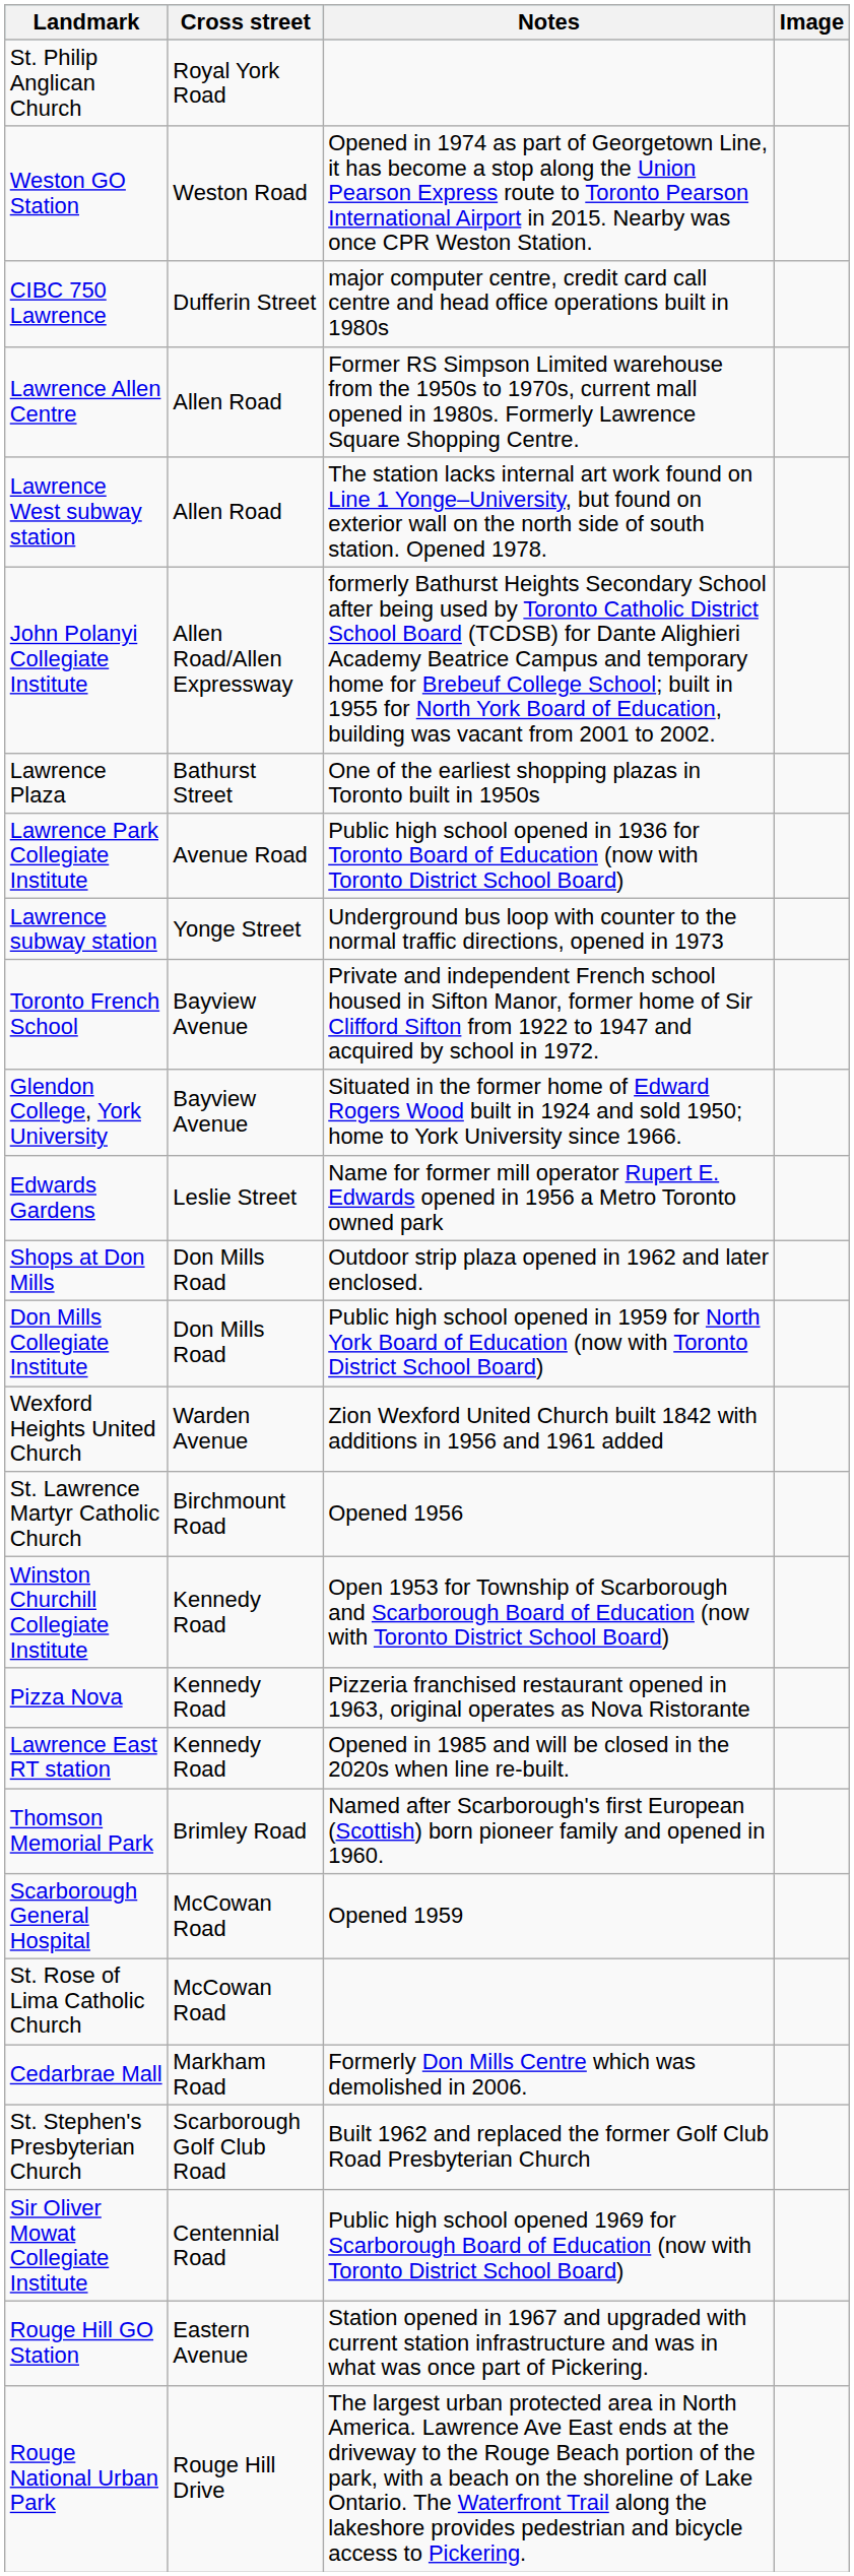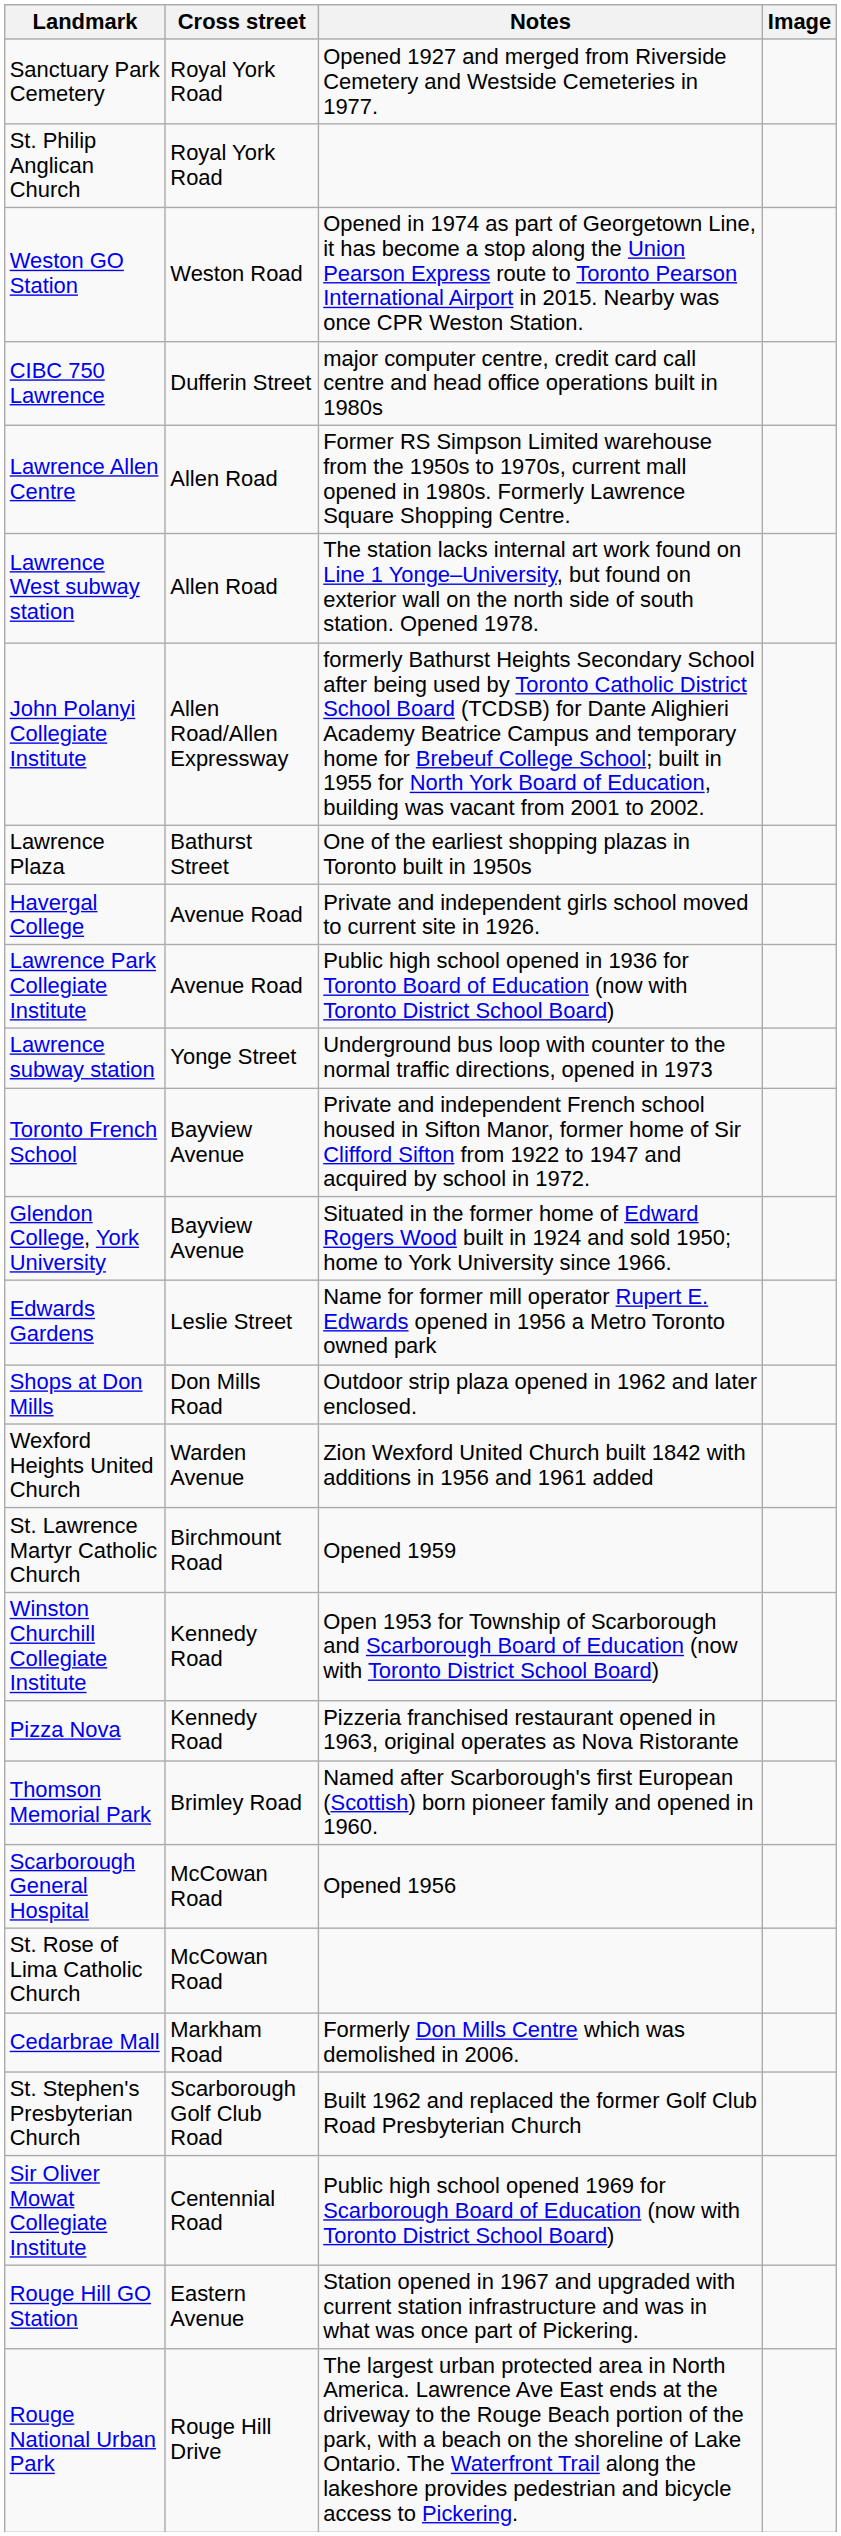 <table class="wikitable sortable">
 <tr style="background:lightblue;">
 <th>Landmark</th>
 <th>Cross street</th>
 <th>Notes</th>
 <th>Image</th>
+</tr>
+<tr>
+<td>Sanctuary Park Cemetery</td>
+<td>Royal York Road</td>
+<td>Opened 1927 and merged from Riverside Cemetery and Westside Cemeteries in 1977.</td>
+<td></td>
 </tr>
 <tr>
 <td>St. Philip Anglican Church</td>
 <td>Royal York Road</td>
 <td></td>
 <td></td>
 </tr>
 <tr>
 <td><a href='#'>Weston GO Station</a></td>
 <td>Weston Road</td>
 <td>Opened in 1974 as part of Georgetown Line, it has become a stop along the <a href='#'>Union Pearson Express</a> route to <a href='#'>Toronto Pearson International Airport</a> in 2015. Nearby was once CPR Weston Station.</td>
 <td></td>
 </tr>
 <tr>
 <td><a href='#'>CIBC 750 Lawrence</a></td>
 <td>Dufferin Street</td>
 <td>major computer centre, credit card call centre and head office operations built in 1980s</td>
 <td></td>
 </tr>
 <tr>
 <td><a href='#'>Lawrence Allen Centre</a></td>
 <td>Allen Road</td>
 <td>Former RS Simpson Limited warehouse from the 1950s to 1970s, current mall opened in 1980s. Formerly Lawrence Square Shopping Centre.</td>
 <td></td>
 </tr>
 <tr>
 <td><a href='#'>Lawrence West subway station</a></td>
 <td>Allen Road</td>
 <td>The station lacks internal art work found on <a href='#'>Line 1 Yonge–University</a>, but found on exterior wall on the north side of south station. Opened 1978.</td>
 <td></td>
 </tr>
 <tr>
 <td><a href='#'>John Polanyi Collegiate Institute</a></td>
 <td>Allen Road/Allen Expressway</td>
 <td>formerly Bathurst Heights Secondary School after being used by <a href='#'>Toronto Catholic District School Board</a> (TCDSB) for Dante Alighieri Academy Beatrice Campus and temporary home for <a href='#'>Brebeuf College School</a>; built in 1955 for <a href='#'>North York Board of Education</a>, building was vacant from 2001 to 2002.</td>
 <td></td>
 </tr>
 <tr>
 <td>Lawrence Plaza</td>
 <td>Bathurst Street</td>
 <td>One of the earliest shopping plazas in Toronto built in 1950s</td>
 <td></td>
 </tr>
 <tr>
+<td><a href='#'>Havergal College</a></td>
+<td>Avenue Road</td>
+<td>Private and independent girls school moved to current site in 1926.</td>
+<td></td>
+</tr>
+<tr>
 <td><a href='#'>Lawrence Park Collegiate Institute</a></td>
 <td>Avenue Road</td>
 <td>Public high school opened in 1936 for <a href='#'>Toronto Board of Education</a> (now with <a href='#'>Toronto District School Board</a>)</td>
 <td></td>
 </tr>
 <tr>
 <td><a href='#'>Lawrence subway station</a></td>
 <td>Yonge Street</td>
 <td>Underground bus loop with counter to the normal traffic directions, opened in 1973</td>
 <td></td>
 </tr>
 <tr>
 <td><a href='#'>Toronto French School</a></td>
 <td>Bayview Avenue</td>
 <td>Private and independent French school housed in Sifton Manor, former home of Sir <a href='#'>Clifford Sifton</a> from 1922 to 1947 and acquired by school in 1972.</td>
 <td></td>
 </tr>
 <tr>
 <td><a href='#'>Glendon College</a>, <a href='#'>York University</a></td>
 <td>Bayview Avenue</td>
 <td>Situated in the former home of <a href='#'>Edward Rogers Wood</a> built in 1924 and sold 1950; home to York University since 1966.</td>
 <td></td>
 </tr>
 <tr>
 <td><a href='#'>Edwards Gardens</a></td>
 <td>Leslie Street</td>
 <td>Name for former mill operator <a href='#'>Rupert E. Edwards</a> opened in 1956 a Metro Toronto owned park</td>
 <td></td>
 </tr>
 <tr>
 <td><a href='#'>Shops at Don Mills</a></td>
 <td>Don Mills Road</td>
 <td>Outdoor strip plaza opened in 1962 and later enclosed.</td>
 <td></td>
 </tr>
 <tr>
-<td><a href='#'>Don Mills Collegiate Institute</a></td>
-<td>Don Mills Road</td>
-<td>Public high school opened in 1959 for <a href='#'>North York Board of Education</a> (now with <a href='#'>Toronto District School Board</a>)</td>
-<td></td>
-</tr>
-<tr>
 <td>Wexford Heights United Church</td>
 <td>Warden Avenue</td>
 <td>Zion Wexford United Church built 1842 with additions in 1956 and 1961 added</td>
 <td></td>
 </tr>
 <tr>
 <td>St. Lawrence Martyr Catholic Church</td>
 <td>Birchmount Road</td>
-<td>Opened 1956</td>
+<td>Opened 1959</td>
 <td></td>
 </tr>
 <tr>
 <td><a href='#'>Winston Churchill Collegiate Institute</a></td>
 <td>Kennedy Road</td>
 <td>Open 1953 for Township of Scarborough and <a href='#'>Scarborough Board of Education</a> (now with <a href='#'>Toronto District School Board</a>)</td>
 <td></td>
 </tr>
 <tr>
 <td><a href='#'>Pizza Nova</a></td>
 <td>Kennedy Road</td>
 <td>Pizzeria franchised restaurant opened in 1963, original operates as Nova Ristorante</td>
 <td></td>
 </tr>
 <tr>
-<td><a href='#'>Lawrence East RT station</a></td>
-<td>Kennedy Road</td>
-<td>Opened in 1985 and will be closed in the 2020s when line re-built.</td>
-<td></td>
-</tr>
-<tr>
 <td><a href='#'>Thomson Memorial Park</a></td>
 <td>Brimley Road</td>
 <td>Named after Scarborough's first European (<a href='#'>Scottish</a>) born pioneer family and opened in 1960.</td>
 <td></td>
 </tr>
 <tr>
 <td><a href='#'>Scarborough General Hospital</a></td>
 <td>McCowan Road</td>
-<td>Opened 1959</td>
+<td>Opened 1956</td>
 <td></td>
 </tr>
 <tr>
 <td>St. Rose of Lima Catholic Church</td>
 <td>McCowan Road</td>
 <td></td>
 <td></td>
 </tr>
 <tr>
 <td><a href='#'>Cedarbrae Mall</a></td>
 <td>Markham Road</td>
 <td>Formerly <a href='#'>Don Mills Centre</a> which was demolished in 2006.</td>
 <td></td>
 </tr>
 <tr>
 <td>St. Stephen's Presbyterian Church</td>
 <td>Scarborough Golf Club Road</td>
 <td>Built 1962 and replaced the former Golf Club Road Presbyterian Church</td>
 <td></td>
 </tr>
 <tr>
 <td><a href='#'>Sir Oliver Mowat Collegiate Institute</a></td>
 <td>Centennial Road</td>
 <td>Public high school opened 1969 for <a href='#'>Scarborough Board of Education</a> (now with <a href='#'>Toronto District School Board</a>)</td>
 <td></td>
 </tr>
 <tr>
 <td><a href='#'>Rouge Hill GO Station</a></td>
 <td>Eastern Avenue</td>
 <td>Station opened in 1967 and upgraded with current station infrastructure and was in what was once part of Pickering.</td>
 <td></td>
 </tr>
 <tr>
 <td><a href='#'>Rouge National Urban Park</a></td>
 <td>Rouge Hill Drive</td>
 <td>The largest urban protected area in North America. Lawrence Ave East ends at the driveway to the Rouge Beach portion of the park, with a beach on the shoreline of Lake Ontario. The <a href='#'>Waterfront Trail</a> along the lakeshore provides pedestrian and bicycle access to <a href='#'>Pickering</a>.</td>
 <td></td>
 </tr>
 </table>
